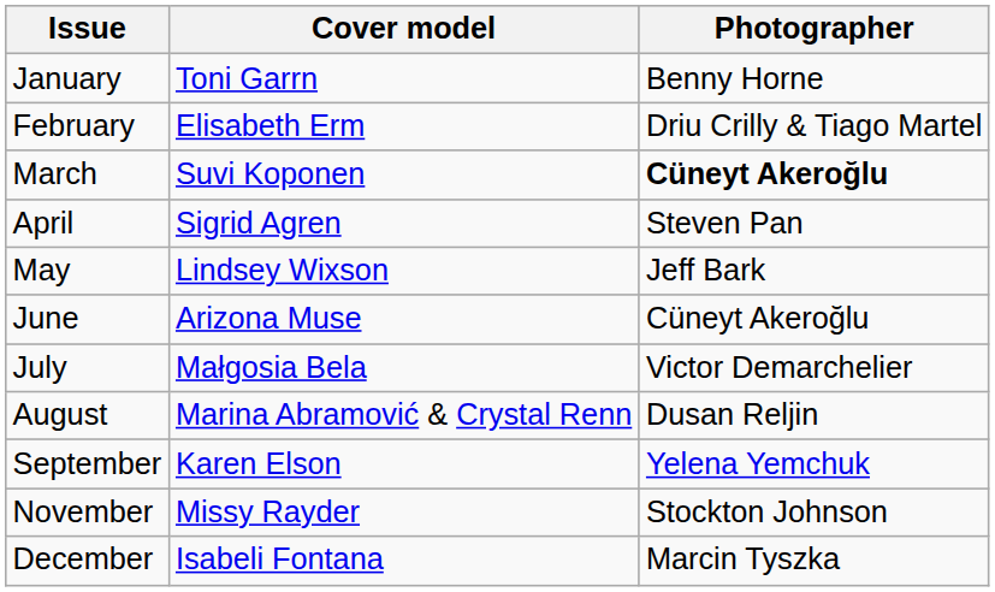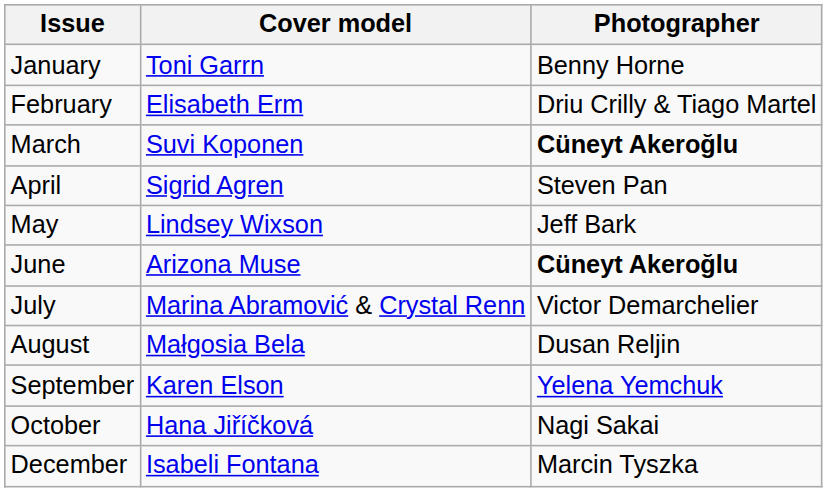 <table class="sortable wikitable">
 <tr>
 <th>Issue</th>
 <th>Cover model</th>
 <th>Photographer</th>
 </tr>
 <tr>
 <td>January</td>
 <td><a href='#'>Toni Garrn</a></td>
 <td>Benny Horne</td>
 </tr>
 <tr>
 <td>February</td>
 <td><a href='#'>Elisabeth Erm</a></td>
 <td>Driu Crilly & Tiago Martel</td>
 </tr>
 <tr>
 <td>March</td>
 <td><a href='#'>Suvi Koponen</a></td>
 <td><strong>Cüneyt Akeroğlu</strong></td>
 </tr>
 <tr>
 <td>April</td>
 <td><a href='#'>Sigrid Agren</a></td>
 <td>Steven Pan</td>
 </tr>
 <tr>
 <td>May</td>
 <td><a href='#'>Lindsey Wixson</a></td>
 <td>Jeff Bark</td>
 </tr>
 <tr>
 <td>June</td>
 <td><a href='#'>Arizona Muse</a></td>
-<td>Cüneyt Akeroğlu</td>
+<td><strong>Cüneyt Akeroğlu</strong></td>
 </tr>
 <tr>
 <td>July</td>
-<td><a href='#'>Małgosia Bela</a></td>
+<td><a href='#'>Marina Abramović</a> & <a href='#'>Crystal Renn</a></td>
 <td>Victor Demarchelier</td>
 </tr>
 <tr>
 <td>August</td>
-<td><a href='#'>Marina Abramović</a> & <a href='#'>Crystal Renn</a></td>
+<td><a href='#'>Małgosia Bela</a></td>
 <td>Dusan Reljin</td>
 </tr>
 <tr>
 <td>September</td>
 <td><a href='#'>Karen Elson</a></td>
 <td><a href='#'>Yelena Yemchuk</a></td>
 </tr>
 <tr>
-<td>November</td>
-<td><a href='#'>Missy Rayder</a></td>
-<td>Stockton Johnson</td>
+<td>October</td>
+<td><a href='#'>Hana Jiříčková</a></td>
+<td>Nagi Sakai</td>
 </tr>
 <tr>
 <td>December</td>
 <td><a href='#'>Isabeli Fontana</a></td>
 <td>Marcin Tyszka</td>
 </tr>
 </table>
